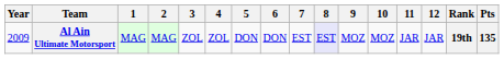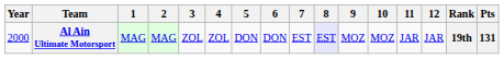 <table class="wikitable" border="1" style="text-align:center; font-size:85%;">
 <tr>
 <th>Year</th>
 <th>Team</th>
 <th>1</th>
 <th>2</th>
 <th>3</th>
 <th>4</th>
 <th>5</th>
 <th>6</th>
 <th>7</th>
 <th>8</th>
 <th>9</th>
 <th>10</th>
 <th>11</th>
 <th>12</th>
 <th>Rank</th>
 <th>Pts</th>
 </tr>
 <tr>
-<td><a href='#'>2009</a></td>
+<td><a href='#'>2000</a></td>
 <th nowrap><a href='#'>Al Ain</a><br><small><a href='#'>Ultimate Motorsport</a></small></th>
 <td style="background:#dfffdf;"><a href='#'>MAG</a> <br></td>
 <td style="background:#dfffdf;"><a href='#'>MAG</a> <br></td>
 <td><a href='#'>ZOL</a></td>
 <td><a href='#'>ZOL</a></td>
 <td><a href='#'>DON</a></td>
 <td><a href='#'>DON</a></td>
 <td><a href='#'>EST</a></td>
 <td style="background: lavender;"><a href='#'>EST</a></td>
 <td><a href='#'>MOZ</a></td>
 <td><a href='#'>MOZ</a></td>
 <td><a href='#'>JAR</a></td>
 <td><a href='#'>JAR</a></td>
 <th>19th</th>
-<th>135</th>
+<th>131</th>
 </tr>
 </table>
